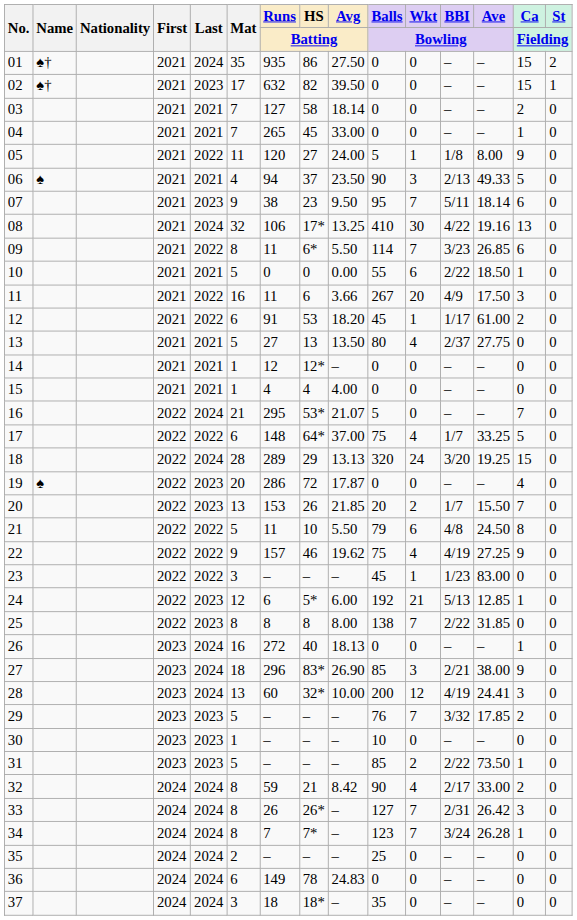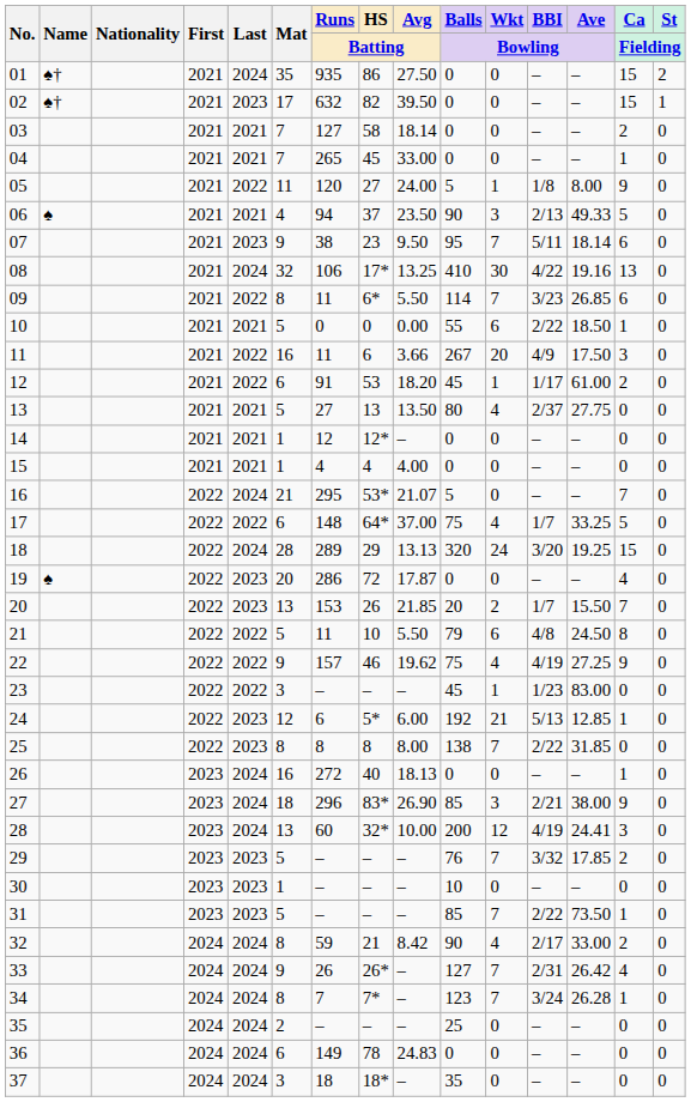 <table class="wikitable sortable">
 <tr align="center">
 <th rowspan="2">No.</th>
 <th rowspan="2">Name</th>
 <th rowspan="2">Nationality</th>
 <th rowspan="2">First</th>
 <th rowspan="2">Last</th>
 <th rowspan="2">Mat</th>
 <th style="background:#faecc8"><a href='#'>Runs</a></th>
 <th style="background:#faecc8">HS</th>
 <th style="background:#faecc8"><a href='#'>Avg</a></th>
 <th style="background:#ddcef2"><a href='#'>Balls</a></th>
 <th style="background:#ddcef2"><a href='#'>Wkt</a></th>
 <th style="background:#ddcef2"><a href='#'>BBI</a></th>
 <th style="background:#ddcef2"><a href='#'>Ave</a></th>
 <th style="background:#cef2e0"><a href='#'>Ca</a></th>
 <th style="background:#cef2e0"><a href='#'>St</a></th>
 </tr>
 <tr class="unsortable">
 <th colspan=3 style="background:#faecc8"><a href='#'>Batting</a></th>
 <th colspan=4 style="background:#ddcef2"><a href='#'>Bowling</a></th>
 <th colspan=2 style="background:#cef2e0"><a href='#'>Fielding</a></th>
 </tr>
 <tr>
 <td><span>0</span>1</td>
 <td> ♠†</td>
 <td></td>
 <td>2021</td>
 <td>2024</td>
 <td>35</td>
 <td>935</td>
 <td>86</td>
 <td>27.50</td>
 <td>0</td>
 <td>0</td>
 <td>–</td>
 <td>–</td>
 <td>15</td>
 <td>2</td>
 </tr>
 <tr>
 <td><span>0</span>2</td>
 <td> ♠†</td>
 <td></td>
 <td>2021</td>
 <td>2023</td>
 <td>17</td>
 <td>632</td>
 <td>82</td>
 <td>39.50</td>
 <td>0</td>
 <td>0</td>
 <td>–</td>
 <td>–</td>
 <td>15</td>
 <td>1</td>
 </tr>
 <tr>
 <td><span>0</span>3</td>
 <td></td>
 <td></td>
 <td>2021</td>
 <td>2021</td>
 <td>7</td>
 <td>127</td>
 <td>58</td>
 <td>18.14</td>
 <td>0</td>
 <td>0</td>
 <td>–</td>
 <td>–</td>
 <td>2</td>
 <td>0</td>
 </tr>
 <tr>
 <td><span>0</span>4</td>
 <td><strong></strong></td>
 <td></td>
 <td>2021</td>
 <td>2021</td>
 <td>7</td>
 <td>265</td>
 <td>45</td>
 <td>33.00</td>
 <td>0</td>
 <td>0</td>
 <td>–</td>
 <td>–</td>
 <td>1</td>
 <td>0</td>
 </tr>
 <tr>
 <td><span>0</span>5</td>
 <td></td>
 <td></td>
 <td>2021</td>
 <td>2022</td>
 <td>11</td>
 <td>120</td>
 <td>27</td>
 <td>24.00</td>
 <td>5</td>
 <td>1</td>
 <td>1/8</td>
 <td>8.00</td>
 <td>9</td>
 <td>0</td>
 </tr>
 <tr>
 <td><span>0</span>6</td>
 <td><strong></strong> ♠</td>
 <td></td>
 <td>2021</td>
 <td>2021</td>
 <td>4</td>
 <td>94</td>
 <td>37</td>
 <td>23.50</td>
 <td>90</td>
 <td>3</td>
 <td>2/13</td>
 <td>49.33</td>
 <td>5</td>
 <td>0</td>
 </tr>
 <tr>
 <td><span>0</span>7</td>
 <td></td>
 <td></td>
 <td>2021</td>
 <td>2023</td>
 <td>9</td>
 <td>38</td>
 <td>23</td>
 <td>9.50</td>
 <td>95</td>
 <td>7</td>
 <td>5/11</td>
 <td>18.14</td>
 <td>6</td>
 <td>0</td>
 </tr>
 <tr>
 <td><span>0</span>8</td>
 <td></td>
 <td></td>
 <td>2021</td>
 <td>2024</td>
 <td>32</td>
 <td>106</td>
 <td>17*</td>
 <td>13.25</td>
 <td>410</td>
 <td>30</td>
 <td>4/22</td>
 <td>19.16</td>
 <td>13</td>
 <td>0</td>
 </tr>
 <tr>
 <td><span>0</span>9</td>
 <td></td>
 <td></td>
 <td>2021</td>
 <td>2022</td>
 <td>8</td>
 <td>11</td>
 <td>6*</td>
 <td>5.50</td>
 <td>114</td>
 <td>7</td>
 <td>3/23</td>
 <td>26.85</td>
 <td>6</td>
 <td>0</td>
 </tr>
 <tr>
 <td>10</td>
 <td></td>
 <td></td>
 <td>2021</td>
 <td>2021</td>
 <td>5</td>
 <td>0</td>
 <td>0</td>
 <td>0.00</td>
 <td>55</td>
 <td>6</td>
 <td>2/22</td>
 <td>18.50</td>
 <td>1</td>
 <td>0</td>
 </tr>
 <tr>
 <td>11</td>
 <td></td>
 <td></td>
 <td>2021</td>
 <td>2022</td>
 <td>16</td>
 <td>11</td>
 <td>6</td>
 <td>3.66</td>
 <td>267</td>
 <td>20</td>
 <td>4/9</td>
 <td>17.50</td>
 <td>3</td>
 <td>0</td>
 </tr>
 <tr>
 <td>12</td>
 <td></td>
 <td></td>
 <td>2021</td>
 <td>2022</td>
 <td>6</td>
 <td>91</td>
 <td>53</td>
 <td>18.20</td>
 <td>45</td>
 <td>1</td>
 <td>1/17</td>
 <td>61.00</td>
 <td>2</td>
 <td>0</td>
 </tr>
 <tr>
 <td>13</td>
 <td><strong></strong></td>
 <td></td>
 <td>2021</td>
 <td>2021</td>
 <td>5</td>
 <td>27</td>
 <td>13</td>
 <td>13.50</td>
 <td>80</td>
 <td>4</td>
 <td>2/37</td>
 <td>27.75</td>
 <td>0</td>
 <td>0</td>
 </tr>
 <tr>
 <td>14</td>
 <td></td>
 <td></td>
 <td>2021</td>
 <td>2021</td>
 <td>1</td>
 <td>12</td>
 <td>12*</td>
 <td>–</td>
 <td>0</td>
 <td>0</td>
 <td>–</td>
 <td>–</td>
 <td>0</td>
 <td>0</td>
 </tr>
 <tr>
 <td>15</td>
 <td></td>
 <td></td>
 <td>2021</td>
 <td>2021</td>
 <td>1</td>
 <td>4</td>
 <td>4</td>
 <td>4.00</td>
 <td>0</td>
 <td>0</td>
 <td>–</td>
 <td>–</td>
 <td>0</td>
 <td>0</td>
 </tr>
 <tr>
 <td>16</td>
 <td></td>
 <td></td>
 <td>2022</td>
 <td>2024</td>
 <td>21</td>
 <td>295</td>
 <td>53*</td>
 <td>21.07</td>
 <td>5</td>
 <td>0</td>
 <td>–</td>
 <td>–</td>
 <td>7</td>
 <td>0</td>
 </tr>
 <tr>
 <td>17</td>
 <td><strong></strong></td>
 <td></td>
 <td>2022</td>
 <td>2022</td>
 <td>6</td>
 <td>148</td>
 <td>64*</td>
 <td>37.00</td>
 <td>75</td>
 <td>4</td>
 <td>1/7</td>
 <td>33.25</td>
 <td>5</td>
 <td>0</td>
 </tr>
 <tr>
 <td>18</td>
 <td></td>
 <td></td>
 <td>2022</td>
 <td>2024</td>
 <td>28</td>
 <td>289</td>
 <td>29</td>
 <td>13.13</td>
 <td>320</td>
 <td>24</td>
 <td>3/20</td>
 <td>19.25</td>
 <td>15</td>
 <td>0</td>
 </tr>
 <tr>
 <td>19</td>
 <td> ♠</td>
 <td></td>
 <td>2022</td>
 <td>2023</td>
 <td>20</td>
 <td>286</td>
 <td>72</td>
 <td>17.87</td>
 <td>0</td>
 <td>0</td>
 <td>–</td>
 <td>–</td>
 <td>4</td>
 <td>0</td>
 </tr>
 <tr>
 <td>20</td>
 <td><strong></strong></td>
 <td></td>
 <td>2022</td>
 <td>2023</td>
 <td>13</td>
 <td>153</td>
 <td>26</td>
 <td>21.85</td>
 <td>20</td>
 <td>2</td>
 <td>1/7</td>
 <td>15.50</td>
 <td>7</td>
 <td>0</td>
 </tr>
 <tr>
 <td>21</td>
 <td><strong></strong></td>
 <td></td>
 <td>2022</td>
 <td>2022</td>
 <td>5</td>
 <td>11</td>
 <td>10</td>
 <td>5.50</td>
 <td>79</td>
 <td>6</td>
 <td>4/8</td>
 <td>24.50</td>
 <td>8</td>
 <td>0</td>
 </tr>
 <tr>
 <td>22</td>
 <td><strong></strong></td>
 <td></td>
 <td>2022</td>
 <td>2022</td>
 <td>9</td>
 <td>157</td>
 <td>46</td>
 <td>19.62</td>
 <td>75</td>
 <td>4</td>
 <td>4/19</td>
 <td>27.25</td>
 <td>9</td>
 <td>0</td>
 </tr>
 <tr>
 <td>23</td>
 <td></td>
 <td></td>
 <td>2022</td>
 <td>2022</td>
 <td>3</td>
 <td>–</td>
 <td>–</td>
 <td>–</td>
 <td>45</td>
 <td>1</td>
 <td>1/23</td>
 <td>83.00</td>
 <td>0</td>
 <td>0</td>
 </tr>
 <tr>
 <td>24</td>
 <td><strong></strong></td>
 <td></td>
 <td>2022</td>
 <td>2023</td>
 <td>12</td>
 <td>6</td>
 <td>5*</td>
 <td>6.00</td>
 <td>192</td>
 <td>21</td>
 <td>5/13</td>
 <td>12.85</td>
 <td>1</td>
 <td>0</td>
 </tr>
 <tr>
 <td>25</td>
 <td></td>
 <td></td>
 <td>2022</td>
 <td>2023</td>
 <td>8</td>
 <td>8</td>
 <td>8</td>
 <td>8.00</td>
 <td>138</td>
 <td>7</td>
 <td>2/22</td>
 <td>31.85</td>
 <td>0</td>
 <td>0</td>
 </tr>
 <tr>
 <td>26</td>
 <td></td>
 <td></td>
 <td>2023</td>
 <td>2024</td>
 <td>16</td>
 <td>272</td>
 <td>40</td>
 <td>18.13</td>
 <td>0</td>
 <td>0</td>
 <td>–</td>
 <td>–</td>
 <td>1</td>
 <td>0</td>
 </tr>
 <tr>
 <td>27</td>
 <td></td>
 <td></td>
 <td>2023</td>
 <td>2024</td>
 <td>18</td>
 <td>296</td>
 <td>83*</td>
 <td>26.90</td>
 <td>85</td>
 <td>3</td>
 <td>2/21</td>
 <td>38.00</td>
 <td>9</td>
 <td>0</td>
 </tr>
 <tr>
 <td>28</td>
 <td><strong></strong></td>
 <td></td>
 <td>2023</td>
 <td>2024</td>
 <td>13</td>
 <td>60</td>
 <td>32*</td>
 <td>10.00</td>
 <td>200</td>
 <td>12</td>
 <td>4/19</td>
 <td>24.41</td>
 <td>3</td>
 <td>0</td>
 </tr>
 <tr>
 <td>29</td>
 <td></td>
 <td></td>
 <td>2023</td>
 <td>2023</td>
 <td>5</td>
 <td>–</td>
 <td>–</td>
 <td>–</td>
 <td>76</td>
 <td>7</td>
 <td>3/32</td>
 <td>17.85</td>
 <td>2</td>
 <td>0</td>
 </tr>
 <tr>
 <td>30</td>
 <td></td>
 <td></td>
 <td>2023</td>
 <td>2023</td>
 <td>1</td>
 <td>–</td>
 <td>–</td>
 <td>–</td>
 <td>10</td>
 <td>0</td>
 <td>–</td>
 <td>–</td>
 <td>0</td>
 <td>0</td>
 </tr>
 <tr>
 <td>31</td>
 <td><strong></strong></td>
 <td></td>
 <td>2023</td>
 <td>2023</td>
 <td>5</td>
 <td>–</td>
 <td>–</td>
 <td>–</td>
 <td>85</td>
-<td>2</td>
+<td>7</td>
 <td>2/22</td>
 <td>73.50</td>
 <td>1</td>
 <td>0</td>
 </tr>
 <tr>
 <td>32</td>
 <td><strong></strong></td>
 <td></td>
 <td>2024</td>
 <td>2024</td>
 <td>8</td>
 <td>59</td>
 <td>21</td>
 <td>8.42</td>
 <td>90</td>
 <td>4</td>
 <td>2/17</td>
 <td>33.00</td>
 <td>2</td>
 <td>0</td>
 </tr>
 <tr>
 <td>33</td>
 <td></td>
 <td></td>
 <td>2024</td>
 <td>2024</td>
-<td>8</td>
+<td>9</td>
 <td>26</td>
 <td>26*</td>
 <td>–</td>
 <td>127</td>
 <td>7</td>
 <td>2/31</td>
 <td>26.42</td>
-<td>3</td>
+<td>4</td>
 <td>0</td>
 </tr>
 <tr>
 <td>34</td>
 <td><strong></strong></td>
 <td></td>
 <td>2024</td>
 <td>2024</td>
 <td>8</td>
 <td>7</td>
 <td>7*</td>
 <td>–</td>
 <td>123</td>
 <td>7</td>
 <td>3/24</td>
 <td>26.28</td>
 <td>1</td>
 <td>0</td>
 </tr>
 <tr>
 <td>35</td>
 <td></td>
 <td></td>
 <td>2024</td>
 <td>2024</td>
 <td>2</td>
 <td>–</td>
 <td>–</td>
 <td>–</td>
 <td>25</td>
 <td>0</td>
 <td>–</td>
 <td>–</td>
 <td>0</td>
 <td>0</td>
 </tr>
 <tr>
 <td>36</td>
 <td></td>
 <td></td>
 <td>2024</td>
 <td>2024</td>
 <td>6</td>
 <td>149</td>
 <td>78</td>
 <td>24.83</td>
 <td>0</td>
 <td>0</td>
 <td>–</td>
 <td>–</td>
 <td>0</td>
 <td>0</td>
 </tr>
 <tr>
 <td>37</td>
 <td></td>
 <td></td>
 <td>2024</td>
 <td>2024</td>
 <td>3</td>
 <td>18</td>
 <td>18*</td>
 <td>–</td>
 <td>35</td>
 <td>0</td>
 <td>–</td>
 <td>–</td>
 <td>0</td>
 <td>0</td>
 </tr>
 </table>
